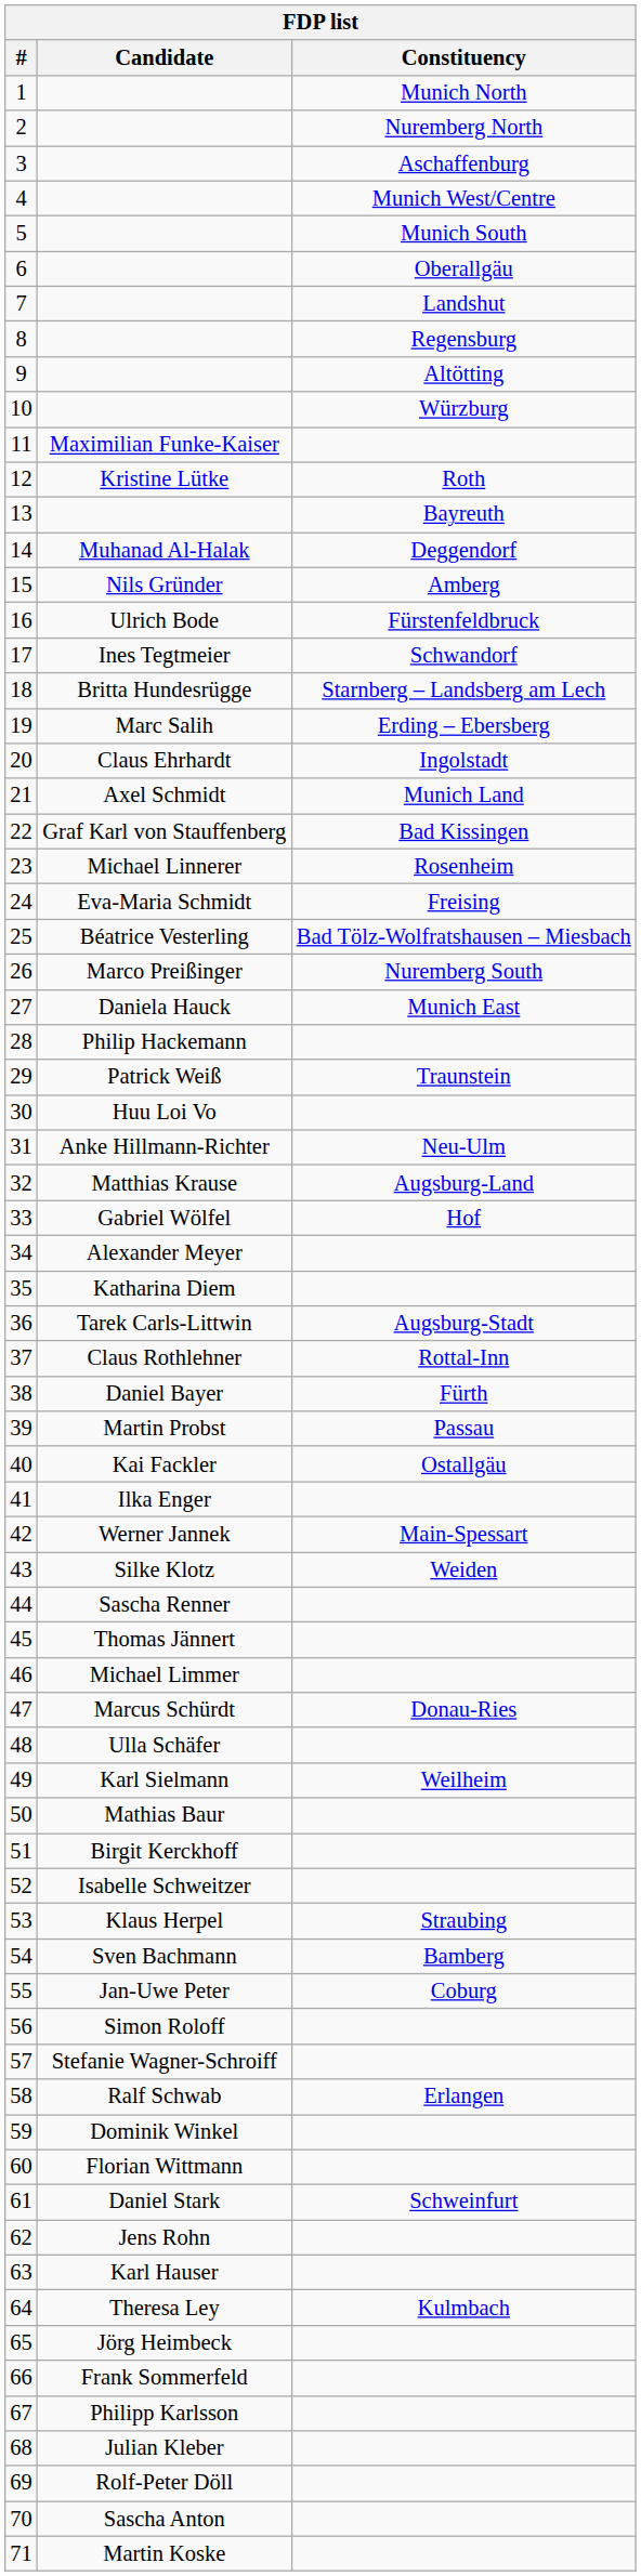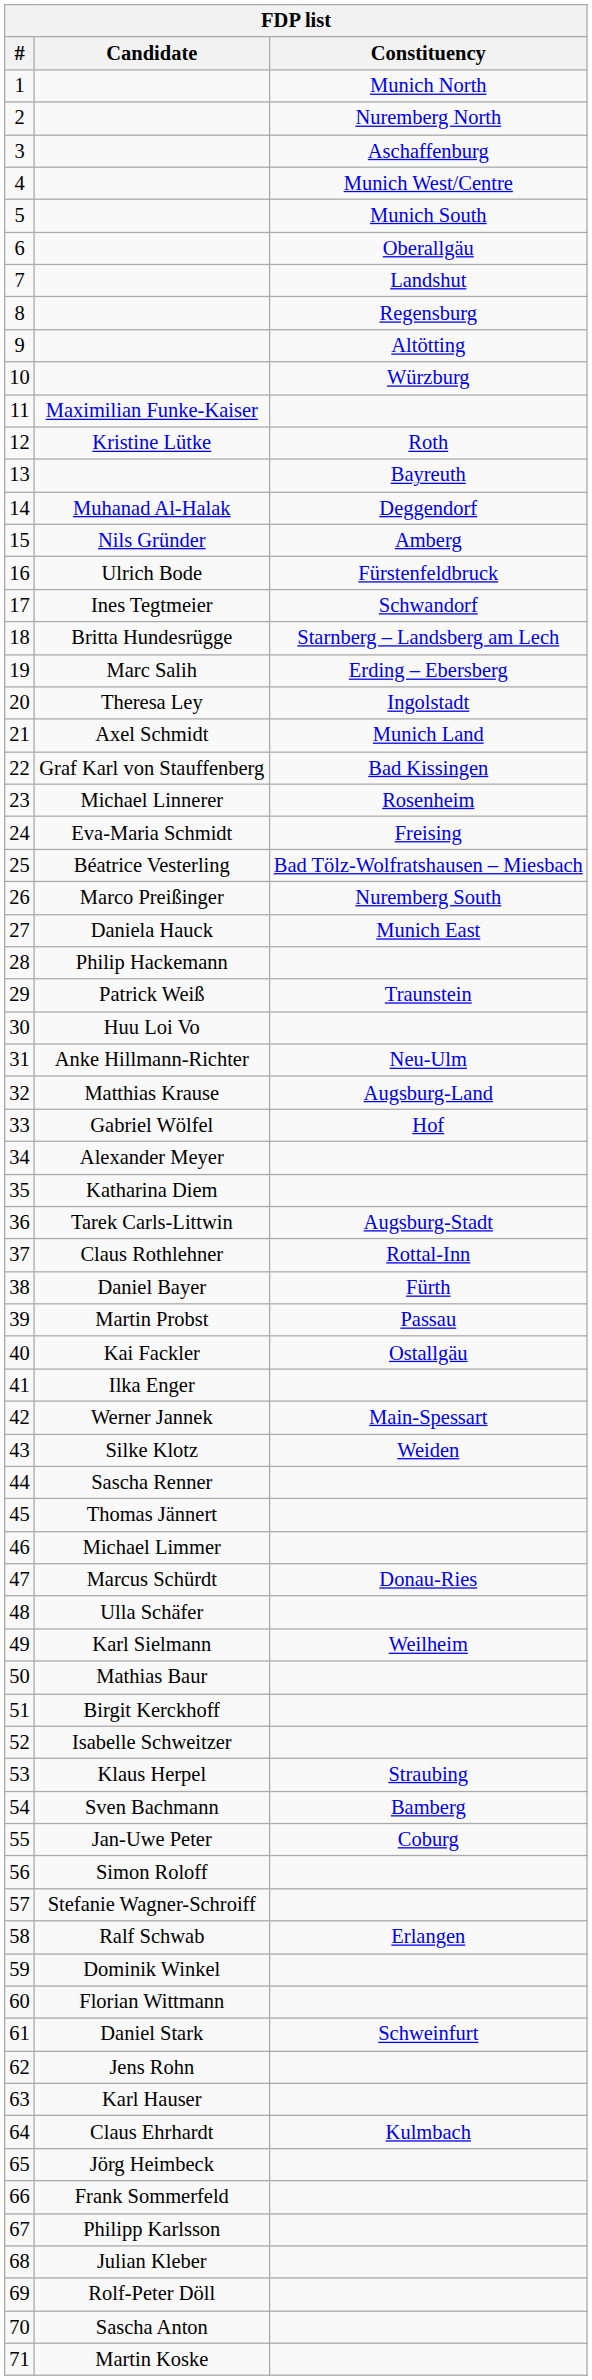 <table class="wikitable mw-collapsible mw-collapsed" style="text-align:center">
 <tr>
 <th colspan=3>FDP list</th>
 </tr>
 <tr>
 <th>#</th>
 <th>Candidate</th>
 <th>Constituency</th>
 </tr>
 <tr>
 <td>1</td>
 <td></td>
 <td><a href='#'>Munich North</a></td>
 </tr>
 <tr>
 <td>2</td>
 <td></td>
 <td><a href='#'>Nuremberg North</a></td>
 </tr>
 <tr>
 <td>3</td>
 <td></td>
 <td><a href='#'>Aschaffenburg</a></td>
 </tr>
 <tr>
 <td>4</td>
 <td></td>
 <td><a href='#'>Munich West/Centre</a></td>
 </tr>
 <tr>
 <td>5</td>
 <td></td>
 <td><a href='#'>Munich South</a></td>
 </tr>
 <tr>
 <td>6</td>
 <td></td>
 <td><a href='#'>Oberallgäu</a></td>
 </tr>
 <tr>
 <td>7</td>
 <td></td>
 <td><a href='#'>Landshut</a></td>
 </tr>
 <tr>
 <td>8</td>
 <td></td>
 <td><a href='#'>Regensburg</a></td>
 </tr>
 <tr>
 <td>9</td>
 <td></td>
 <td><a href='#'>Altötting</a></td>
 </tr>
 <tr>
 <td>10</td>
 <td></td>
 <td><a href='#'>Würzburg</a></td>
 </tr>
 <tr>
 <td>11</td>
 <td><a href='#'>Maximilian Funke-Kaiser</a></td>
 <td></td>
 </tr>
 <tr>
 <td>12</td>
 <td><a href='#'>Kristine Lütke</a></td>
 <td><a href='#'>Roth</a></td>
 </tr>
 <tr>
 <td>13</td>
 <td></td>
 <td><a href='#'>Bayreuth</a></td>
 </tr>
 <tr>
 <td>14</td>
 <td><a href='#'>Muhanad Al-Halak</a></td>
 <td><a href='#'>Deggendorf</a></td>
 </tr>
 <tr>
 <td>15</td>
 <td><a href='#'>Nils Gründer</a></td>
 <td><a href='#'>Amberg</a></td>
 </tr>
 <tr>
 <td>16</td>
 <td>Ulrich Bode</td>
 <td><a href='#'>Fürstenfeldbruck</a></td>
 </tr>
 <tr>
 <td>17</td>
 <td>Ines Tegtmeier</td>
 <td><a href='#'>Schwandorf</a></td>
 </tr>
 <tr>
 <td>18</td>
 <td>Britta Hundesrügge</td>
 <td><a href='#'>Starnberg – Landsberg am Lech</a></td>
 </tr>
 <tr>
 <td>19</td>
 <td>Marc Salih</td>
 <td><a href='#'>Erding – Ebersberg</a></td>
 </tr>
 <tr>
 <td>20</td>
-<td>Claus Ehrhardt</td>
+<td>Theresa Ley</td>
 <td><a href='#'>Ingolstadt</a></td>
 </tr>
 <tr>
 <td>21</td>
 <td>Axel Schmidt</td>
 <td><a href='#'>Munich Land</a></td>
 </tr>
 <tr>
 <td>22</td>
 <td>Graf Karl von Stauffenberg</td>
 <td><a href='#'>Bad Kissingen</a></td>
 </tr>
 <tr>
 <td>23</td>
 <td>Michael Linnerer</td>
 <td><a href='#'>Rosenheim</a></td>
 </tr>
 <tr>
 <td>24</td>
 <td>Eva-Maria Schmidt</td>
 <td><a href='#'>Freising</a></td>
 </tr>
 <tr>
 <td>25</td>
 <td>Béatrice Vesterling</td>
 <td><a href='#'>Bad Tölz-Wolfratshausen – Miesbach</a></td>
 </tr>
 <tr>
 <td>26</td>
 <td>Marco Preißinger</td>
 <td><a href='#'>Nuremberg South</a></td>
 </tr>
 <tr>
 <td>27</td>
 <td>Daniela Hauck</td>
 <td><a href='#'>Munich East</a></td>
 </tr>
 <tr>
 <td>28</td>
 <td>Philip Hackemann</td>
 <td></td>
 </tr>
 <tr>
 <td>29</td>
 <td>Patrick Weiß</td>
 <td><a href='#'>Traunstein</a></td>
 </tr>
 <tr>
 <td>30</td>
 <td>Huu Loi Vo</td>
 <td></td>
 </tr>
 <tr>
 <td>31</td>
 <td>Anke Hillmann-Richter</td>
 <td><a href='#'>Neu-Ulm</a></td>
 </tr>
 <tr>
 <td>32</td>
 <td>Matthias Krause</td>
 <td><a href='#'>Augsburg-Land</a></td>
 </tr>
 <tr>
 <td>33</td>
 <td>Gabriel Wölfel</td>
 <td><a href='#'>Hof</a></td>
 </tr>
 <tr>
 <td>34</td>
 <td>Alexander Meyer</td>
 <td></td>
 </tr>
 <tr>
 <td>35</td>
 <td>Katharina Diem</td>
 <td></td>
 </tr>
 <tr>
 <td>36</td>
 <td>Tarek Carls-Littwin</td>
 <td><a href='#'>Augsburg-Stadt</a></td>
 </tr>
 <tr>
 <td>37</td>
 <td>Claus Rothlehner</td>
 <td><a href='#'>Rottal-Inn</a></td>
 </tr>
 <tr>
 <td>38</td>
 <td>Daniel Bayer</td>
 <td><a href='#'>Fürth</a></td>
 </tr>
 <tr>
 <td>39</td>
 <td>Martin Probst</td>
 <td><a href='#'>Passau</a></td>
 </tr>
 <tr>
 <td>40</td>
 <td>Kai Fackler</td>
 <td><a href='#'>Ostallgäu</a></td>
 </tr>
 <tr>
 <td>41</td>
 <td>Ilka Enger</td>
 <td></td>
 </tr>
 <tr>
 <td>42</td>
 <td>Werner Jannek</td>
 <td><a href='#'>Main-Spessart</a></td>
 </tr>
 <tr>
 <td>43</td>
 <td>Silke Klotz</td>
 <td><a href='#'>Weiden</a></td>
 </tr>
 <tr>
 <td>44</td>
 <td>Sascha Renner</td>
 <td></td>
 </tr>
 <tr>
 <td>45</td>
 <td>Thomas Jännert</td>
 <td></td>
 </tr>
 <tr>
 <td>46</td>
 <td>Michael Limmer</td>
 <td></td>
 </tr>
 <tr>
 <td>47</td>
 <td>Marcus Schürdt</td>
 <td><a href='#'>Donau-Ries</a></td>
 </tr>
 <tr>
 <td>48</td>
 <td>Ulla Schäfer</td>
 <td></td>
 </tr>
 <tr>
 <td>49</td>
 <td>Karl Sielmann</td>
 <td><a href='#'>Weilheim</a></td>
 </tr>
 <tr>
 <td>50</td>
 <td>Mathias Baur</td>
 <td></td>
 </tr>
 <tr>
 <td>51</td>
 <td>Birgit Kerckhoff</td>
 <td></td>
 </tr>
 <tr>
 <td>52</td>
 <td>Isabelle Schweitzer</td>
 <td></td>
 </tr>
 <tr>
 <td>53</td>
 <td>Klaus Herpel</td>
 <td><a href='#'>Straubing</a></td>
 </tr>
 <tr>
 <td>54</td>
 <td>Sven Bachmann</td>
 <td><a href='#'>Bamberg</a></td>
 </tr>
 <tr>
 <td>55</td>
 <td>Jan-Uwe Peter</td>
 <td><a href='#'>Coburg</a></td>
 </tr>
 <tr>
 <td>56</td>
 <td>Simon Roloff</td>
 <td></td>
 </tr>
 <tr>
 <td>57</td>
 <td>Stefanie Wagner-Schroiff</td>
 <td></td>
 </tr>
 <tr>
 <td>58</td>
 <td>Ralf Schwab</td>
 <td><a href='#'>Erlangen</a></td>
 </tr>
 <tr>
 <td>59</td>
 <td>Dominik Winkel</td>
 <td></td>
 </tr>
 <tr>
 <td>60</td>
 <td>Florian Wittmann</td>
 <td></td>
 </tr>
 <tr>
 <td>61</td>
 <td>Daniel Stark</td>
 <td><a href='#'>Schweinfurt</a></td>
 </tr>
 <tr>
 <td>62</td>
 <td>Jens Rohn</td>
 <td></td>
 </tr>
 <tr>
 <td>63</td>
 <td>Karl Hauser</td>
 <td></td>
 </tr>
 <tr>
 <td>64</td>
-<td>Theresa Ley</td>
+<td>Claus Ehrhardt</td>
 <td><a href='#'>Kulmbach</a></td>
 </tr>
 <tr>
 <td>65</td>
 <td>Jörg Heimbeck</td>
 <td></td>
 </tr>
 <tr>
 <td>66</td>
 <td>Frank Sommerfeld</td>
 <td></td>
 </tr>
 <tr>
 <td>67</td>
 <td>Philipp Karlsson</td>
 <td></td>
 </tr>
 <tr>
 <td>68</td>
 <td>Julian Kleber</td>
 <td></td>
 </tr>
 <tr>
 <td>69</td>
 <td>Rolf-Peter Döll</td>
 <td></td>
 </tr>
 <tr>
 <td>70</td>
 <td>Sascha Anton</td>
 <td></td>
 </tr>
 <tr>
 <td>71</td>
 <td>Martin Koske</td>
 <td></td>
 </tr>
 </table>
